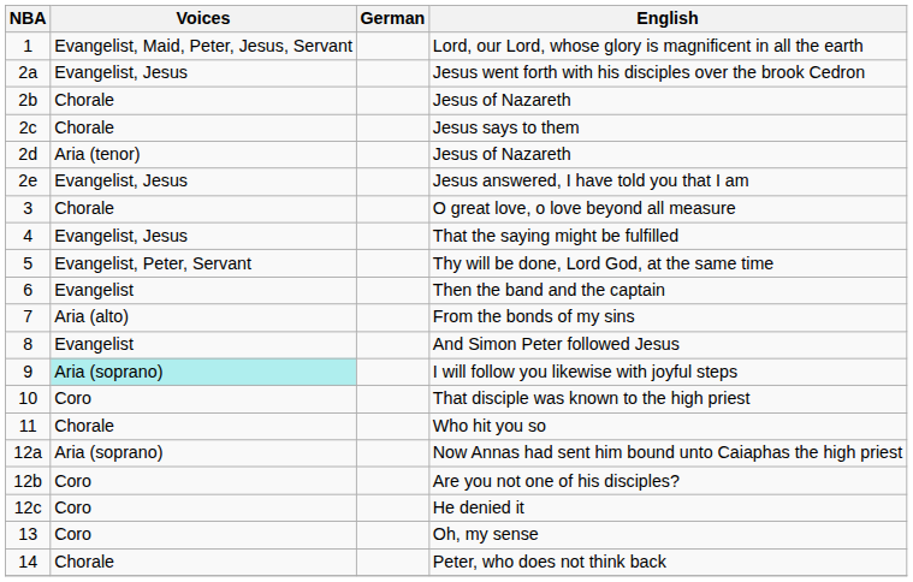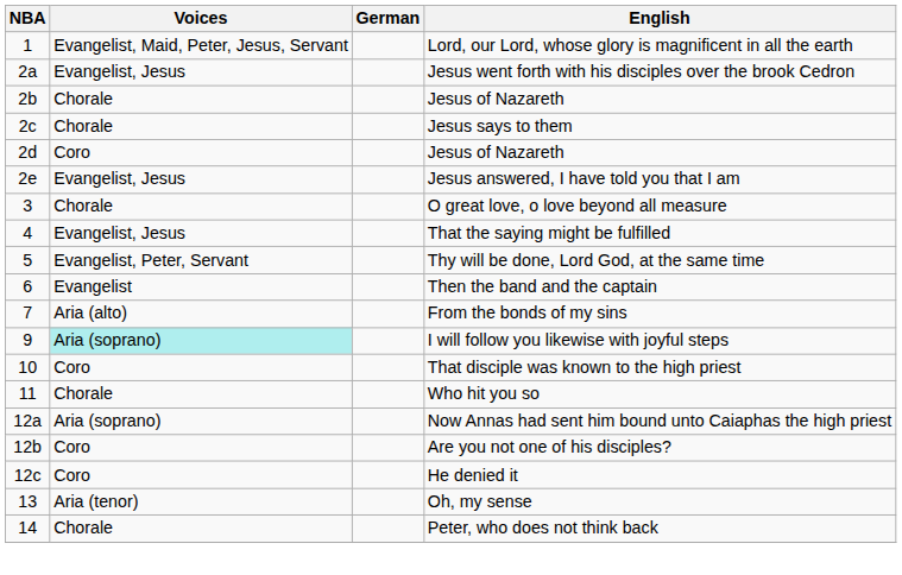 <table class="wikitable">
 <tr>
 <th scope="col">NBA</th>
 <th scope="col">Voices</th>
 <th scope="col">German</th>
 <th scope="col">English</th>
 </tr>
 <tr>
 <td style="text-align:center">1</td>
 <td>Evangelist, Maid, Peter, Jesus, Servant</td>
 <td></td>
 <td>Lord, our Lord, whose glory is magnificent in all the earth</td>
 </tr>
 <tr>
 <td style="text-align:center">2a</td>
 <td>Evangelist, Jesus</td>
 <td></td>
 <td>Jesus went forth with his disciples over the brook Cedron</td>
 </tr>
 <tr>
 <td style="text-align:center">2b</td>
 <td>Chorale</td>
 <td></td>
 <td>Jesus of Nazareth</td>
 </tr>
 <tr>
 <td style="text-align:center">2c</td>
 <td>Chorale</td>
 <td></td>
 <td>Jesus says to them</td>
 </tr>
 <tr>
 <td style="text-align:center">2d</td>
-<td>Aria (tenor)</td>
+<td>Coro</td>
 <td></td>
 <td>Jesus of Nazareth</td>
 </tr>
 <tr>
 <td style="text-align:center">2e</td>
 <td>Evangelist, Jesus</td>
 <td></td>
 <td>Jesus answered, I have told you that I am</td>
 </tr>
 <tr>
 <td style="text-align:center">3</td>
 <td>Chorale</td>
 <td></td>
 <td>O great love, o love beyond all measure</td>
 </tr>
 <tr>
 <td style="text-align:center">4</td>
 <td>Evangelist, Jesus</td>
 <td></td>
 <td>That the saying might be fulfilled</td>
 </tr>
 <tr>
 <td style="text-align:center">5</td>
 <td>Evangelist, Peter, Servant</td>
 <td></td>
 <td>Thy will be done, Lord God, at the same time</td>
 </tr>
 <tr>
 <td style="text-align:center">6</td>
 <td>Evangelist</td>
 <td></td>
 <td>Then the band and the captain</td>
 </tr>
 <tr>
 <td style="text-align:center">7</td>
 <td>Aria (alto)</td>
 <td></td>
 <td>From the bonds of my sins</td>
 </tr>
 <tr>
-<td style="text-align:center">8</td>
-<td>Evangelist</td>
-<td></td>
-<td>And Simon Peter followed Jesus</td>
-</tr>
-<tr>
 <td style="text-align:center">9</td>
 <td style="background: paleturquoise;">Aria (soprano)</td>
 <td></td>
 <td>I will follow you likewise with joyful steps</td>
 </tr>
 <tr>
 <td style="text-align:center">10</td>
 <td>Coro</td>
 <td></td>
 <td>That disciple was known to the high priest</td>
 </tr>
 <tr>
 <td style="text-align:center">11</td>
 <td>Chorale</td>
 <td></td>
 <td>Who hit you so</td>
 </tr>
 <tr>
 <td style="text-align:center">12a</td>
 <td>Aria (soprano)</td>
 <td></td>
 <td>Now Annas had sent him bound unto Caiaphas the high priest</td>
 </tr>
 <tr>
 <td style="text-align:center">12b</td>
 <td>Coro</td>
 <td></td>
 <td>Are you not one of his disciples?</td>
 </tr>
 <tr>
 <td style="text-align:center">12c</td>
 <td>Coro</td>
 <td></td>
 <td>He denied it</td>
 </tr>
 <tr>
 <td style="text-align:center">13</td>
-<td>Coro</td>
+<td>Aria (tenor)</td>
 <td></td>
 <td>Oh, my sense</td>
 </tr>
 <tr>
 <td style="text-align:center">14</td>
 <td>Chorale</td>
 <td></td>
 <td>Peter, who does not think back</td>
 </tr>
 <tr>
 </tr>
 </table>
